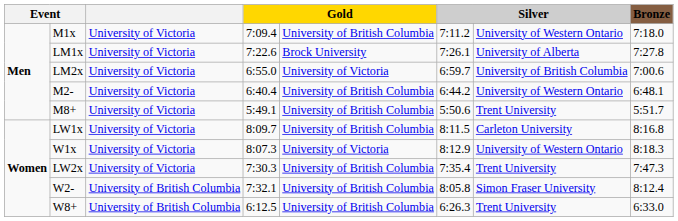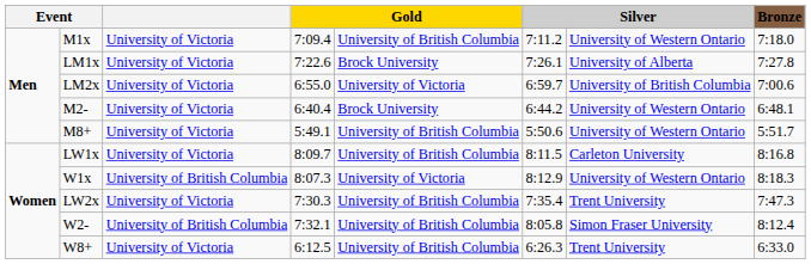 <table class="wikitable mw-collapsible mw-collapsed">
 <tr>
 <th colspan="2">Event</th>
 <th></th>
 <th colspan="2" style="background:#FFD700;">Gold</th>
 <th colspan="2" style="background:#CECECE;">Silver</th>
 <th colspan="2" style="background:#855E42;">Bronze</th>
 </tr>
 <tr>
 <td rowspan="5"><strong>Men</strong></td>
 <td>M1x</td>
 <td><a href='#'>University of Victoria</a></td>
 <td>7:09.4</td>
 <td><a href='#'>University of British Columbia</a></td>
 <td>7:11.2</td>
 <td><a href='#'>University of Western Ontario</a></td>
 <td>7:18.0</td>
 </tr>
 <tr>
 <td>LM1x</td>
 <td><a href='#'>University of Victoria</a></td>
 <td>7:22.6</td>
 <td><a href='#'>Brock University</a></td>
 <td>7:26.1</td>
 <td><a href='#'>University of Alberta</a></td>
 <td>7:27.8</td>
 </tr>
 <tr>
 <td>LM2x</td>
 <td><a href='#'>University of Victoria</a></td>
 <td>6:55.0</td>
 <td><a href='#'>University of Victoria</a></td>
 <td>6:59.7</td>
 <td><a href='#'>University of British Columbia</a></td>
 <td>7:00.6</td>
 </tr>
 <tr>
 <td>M2-</td>
 <td><a href='#'>University of Victoria</a></td>
 <td>6:40.4</td>
-<td><a href='#'>University of British Columbia</a></td>
+<td><a href='#'>Brock University</a></td>
 <td>6:44.2</td>
 <td><a href='#'>University of Western Ontario</a></td>
 <td>6:48.1</td>
 </tr>
 <tr>
 <td>M8+</td>
 <td><a href='#'>University of Victoria</a></td>
 <td>5:49.1</td>
 <td><a href='#'>University of British Columbia</a></td>
 <td>5:50.6</td>
-<td><a href='#'>Trent University</a></td>
+<td><a href='#'>University of Western Ontario</a></td>
 <td>5:51.7</td>
 </tr>
 <tr>
 <td rowspan="5"><strong>Women</strong></td>
 <td>LW1x</td>
 <td><a href='#'>University of Victoria</a></td>
 <td>8:09.7</td>
 <td><a href='#'>University of British Columbia</a></td>
 <td>8:11.5</td>
 <td><a href='#'>Carleton University</a></td>
 <td>8:16.8</td>
 </tr>
 <tr>
 <td>W1x</td>
-<td><a href='#'>University of Victoria</a></td>
+<td><a href='#'>University of British Columbia</a></td>
 <td>8:07.3</td>
 <td><a href='#'>University of Victoria</a></td>
 <td>8:12.9</td>
 <td><a href='#'>University of Western Ontario</a></td>
 <td>8:18.3</td>
 </tr>
 <tr>
 <td>LW2x</td>
 <td><a href='#'>University of Victoria</a></td>
 <td>7:30.3</td>
 <td><a href='#'>University of British Columbia</a></td>
 <td>7:35.4</td>
 <td><a href='#'>Trent University</a></td>
 <td>7:47.3</td>
 </tr>
 <tr>
 <td>W2-</td>
 <td><a href='#'>University of British Columbia</a></td>
 <td>7:32.1</td>
 <td><a href='#'>University of British Columbia</a></td>
 <td>8:05.8</td>
 <td><a href='#'>Simon Fraser University</a></td>
 <td>8:12.4</td>
 </tr>
 <tr>
 <td>W8+</td>
-<td><a href='#'>University of British Columbia</a></td>
+<td><a href='#'>University of Victoria</a></td>
 <td>6:12.5</td>
 <td><a href='#'>University of British Columbia</a></td>
 <td>6:26.3</td>
 <td><a href='#'>Trent University</a></td>
 <td>6:33.0</td>
 </tr>
 </table>
